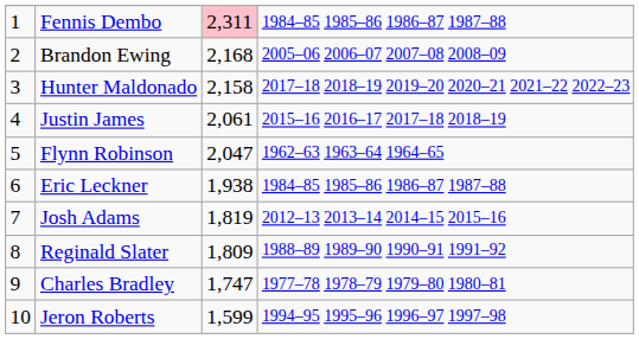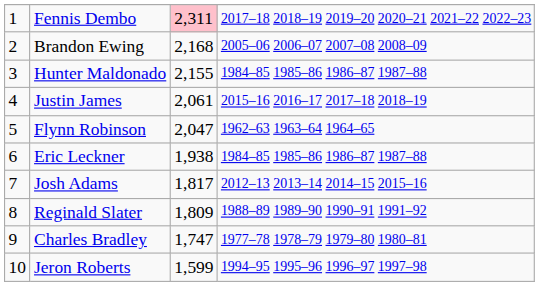 <table class="wikitable">
 <tr>
 </tr>
 <tr>
 <td>1</td>
 <td><a href='#'>Fennis Dembo</a></td>
 <td style="background: pink;">2,311</td>
-<td style="font-size:80%;"><a href='#'>1984–85</a> <a href='#'>1985–86</a> <a href='#'>1986–87</a> <a href='#'>1987–88</a></td>
+<td style="font-size:80%;"><a href='#'>2017–18</a> <a href='#'>2018–19</a> <a href='#'>2019–20</a> <a href='#'>2020–21</a> <a href='#'>2021–22</a> <a href='#'>2022–23</a></td>
 </tr>
 <tr>
 <td>2</td>
 <td>Brandon Ewing</td>
 <td>2,168</td>
 <td style="font-size:80%;"><a href='#'>2005–06</a> <a href='#'>2006–07</a> <a href='#'>2007–08</a> <a href='#'>2008–09</a></td>
 </tr>
 <tr>
 <td>3</td>
 <td><a href='#'>Hunter Maldonado</a></td>
-<td>2,158</td>
-<td style="font-size:80%;"><a href='#'>2017–18</a> <a href='#'>2018–19</a> <a href='#'>2019–20</a> <a href='#'>2020–21</a> <a href='#'>2021–22</a> <a href='#'>2022–23</a></td>
+<td>2,155</td>
+<td style="font-size:80%;"><a href='#'>1984–85</a> <a href='#'>1985–86</a> <a href='#'>1986–87</a> <a href='#'>1987–88</a></td>
 </tr>
 <tr>
 <td>4</td>
 <td><a href='#'>Justin James</a></td>
 <td>2,061</td>
 <td style="font-size:80%;"><a href='#'>2015–16</a> <a href='#'>2016–17</a> <a href='#'>2017–18</a> <a href='#'>2018–19</a></td>
 </tr>
 <tr>
 <td>5</td>
 <td><a href='#'>Flynn Robinson</a></td>
 <td>2,047</td>
 <td style="font-size:80%;"><a href='#'>1962–63</a> <a href='#'>1963–64</a> <a href='#'>1964–65</a></td>
 </tr>
 <tr>
 <td>6</td>
 <td><a href='#'>Eric Leckner</a></td>
 <td>1,938</td>
 <td style="font-size:80%;"><a href='#'>1984–85</a> <a href='#'>1985–86</a> <a href='#'>1986–87</a> <a href='#'>1987–88</a></td>
 </tr>
 <tr>
 <td>7</td>
 <td><a href='#'>Josh Adams</a></td>
-<td>1,819</td>
+<td>1,817</td>
 <td style="font-size:80%;"><a href='#'>2012–13</a> <a href='#'>2013–14</a> <a href='#'>2014–15</a> <a href='#'>2015–16</a></td>
 </tr>
 <tr>
 <td>8</td>
 <td><a href='#'>Reginald Slater</a></td>
 <td>1,809</td>
 <td style="font-size:80%;"><a href='#'>1988–89</a> <a href='#'>1989–90</a> <a href='#'>1990–91</a> <a href='#'>1991–92</a></td>
 </tr>
 <tr>
 <td>9</td>
 <td><a href='#'>Charles Bradley</a></td>
 <td>1,747</td>
 <td style="font-size:80%;"><a href='#'>1977–78</a> <a href='#'>1978–79</a> <a href='#'>1979–80</a> <a href='#'>1980–81</a></td>
 </tr>
 <tr>
 <td>10</td>
 <td><a href='#'>Jeron Roberts</a></td>
 <td>1,599</td>
 <td style="font-size:80%;"><a href='#'>1994–95</a> <a href='#'>1995–96</a> <a href='#'>1996–97</a> <a href='#'>1997–98</a></td>
 </tr>
 </table>
